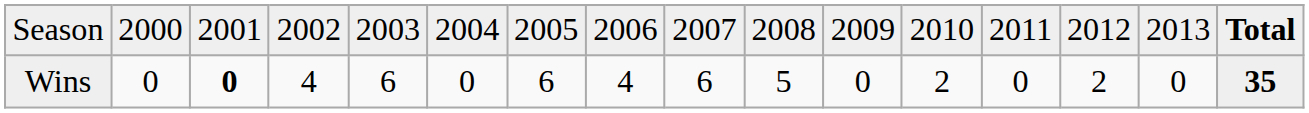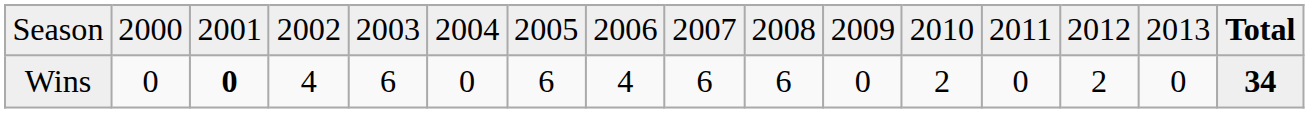 <table class="wikitable sortable">
 <tr>
 <td style="background:#efefef;">Season</td>
 <td style="background:#efefef;">2000</td>
 <td style="background:#efefef;">2001</td>
 <td style="background:#efefef;">2002</td>
 <td style="background:#efefef;">2003</td>
 <td style="background:#efefef;">2004</td>
 <td style="background:#efefef;">2005</td>
 <td style="background:#efefef;">2006</td>
 <td style="background:#efefef;">2007</td>
 <td style="background:#efefef;">2008</td>
 <td style="background:#efefef;">2009</td>
 <td style="background:#efefef;">2010</td>
 <td style="background:#efefef;">2011</td>
 <td style="background:#efefef;">2012</td>
 <td style="background:#efefef;">2013</td>
 <td style="background:#efefef;"><strong>Total</strong></td>
 </tr>
 <tr align="center">
 <td style="background:#efefef;">Wins</td>
 <td>0</td>
 <td><strong>0</strong></td>
 <td>4</td>
 <td>6</td>
 <td>0</td>
 <td>6</td>
 <td>4</td>
 <td>6</td>
-<td>5</td>
+<td>6</td>
 <td>0</td>
 <td>2</td>
 <td>0</td>
 <td>2</td>
 <td>0</td>
-<td style="background:#efefef;"><strong>35</strong></td>
+<td style="background:#efefef;"><strong>34</strong></td>
 </tr>
 </table>
